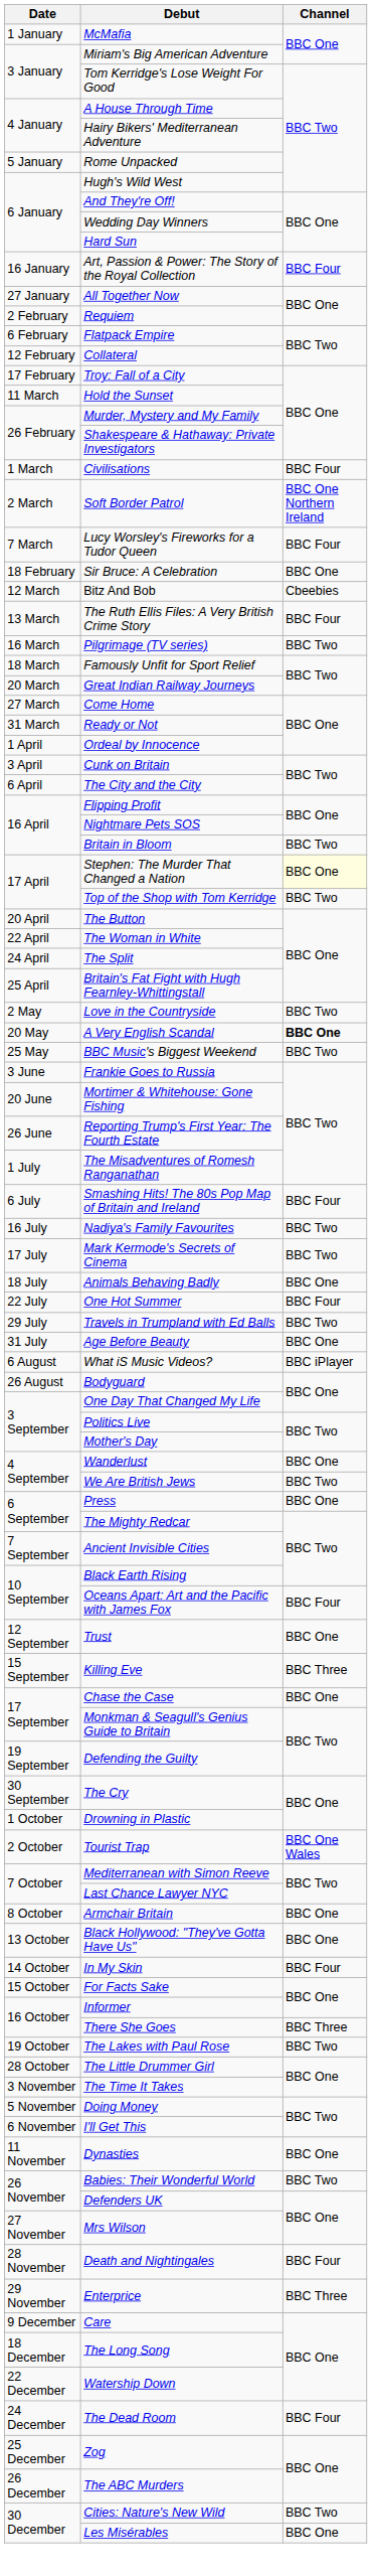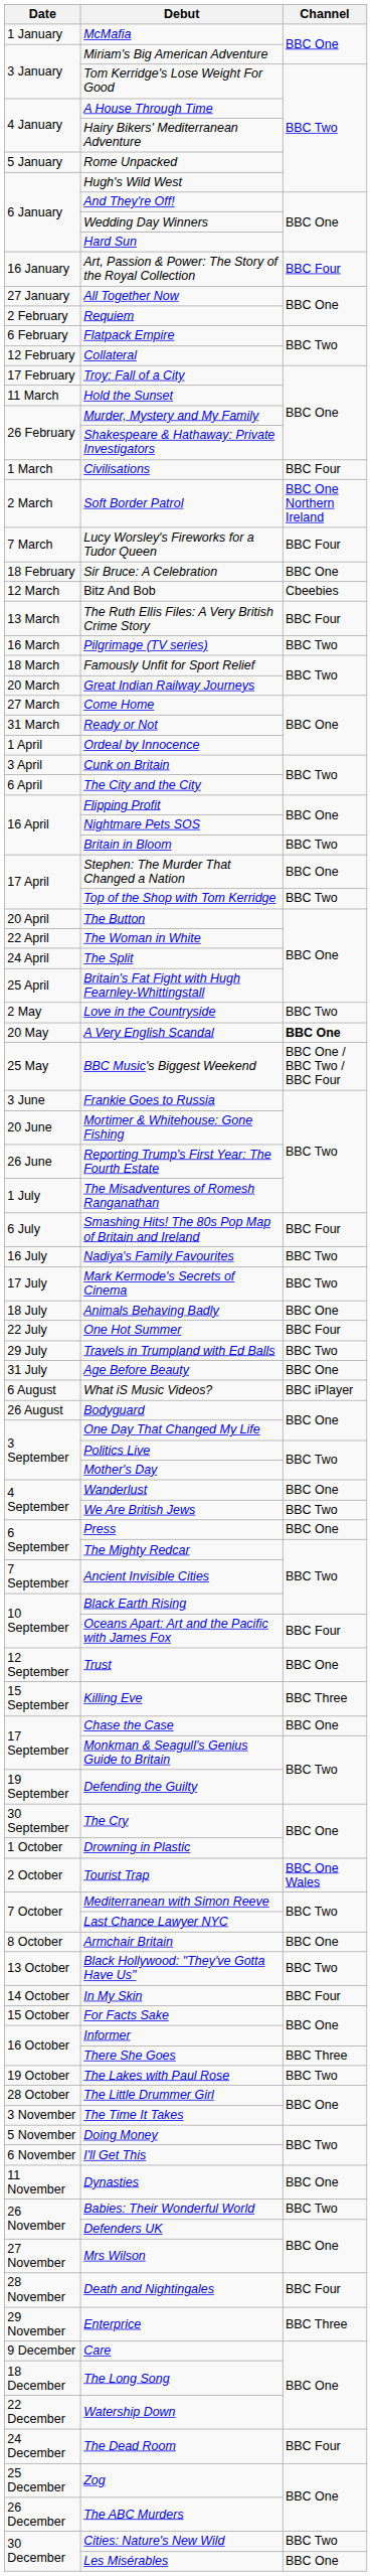 <table class="wikitable">
 <tr>
 <th width=90>Date</th>
 <th width=250>Debut</th>
 <th width=100>Channel</th>
 </tr>
 <tr>
 <td>1 January</td>
 <td><em><a href='#'>McMafia</a></em></td>
 <td rowspan="2"><a href='#'>BBC One</a></td>
 </tr>
 <tr>
 <td rowspan="2">3 January</td>
 <td><em>Miriam's Big American Adventure</em></td>
 </tr>
 <tr>
 <td><em>Tom Kerridge's Lose Weight For Good</em></td>
 <td rowspan="5"><a href='#'>BBC Two</a></td>
 </tr>
 <tr>
 <td rowspan="2">4 January</td>
 <td><em><a href='#'>A House Through Time</a></em></td>
 </tr>
 <tr>
 <td><em>Hairy Bikers' Mediterranean Adventure</em></td>
 </tr>
 <tr>
 <td>5 January</td>
 <td><em>Rome Unpacked</em></td>
 </tr>
 <tr>
 <td rowspan="4">6 January</td>
 <td><em>Hugh's Wild West</em></td>
 </tr>
 <tr>
 <td><em><a href='#'>And They're Off!</a></em></td>
 <td rowspan="3">BBC One</td>
 </tr>
 <tr>
 <td><em>Wedding Day Winners</em></td>
 </tr>
 <tr>
 <td><em><a href='#'>Hard Sun</a></em></td>
 </tr>
 <tr>
 <td>16 January</td>
 <td><em>Art, Passion & Power: The Story of the Royal Collection</em></td>
 <td><a href='#'>BBC Four</a></td>
 </tr>
 <tr>
 <td>27 January</td>
 <td><em><a href='#'>All Together Now</a></em></td>
 <td rowspan="2">BBC One</td>
 </tr>
 <tr>
 <td>2 February</td>
 <td><em><a href='#'>Requiem</a></em></td>
 </tr>
 <tr>
 <td>6 February</td>
 <td><em><a href='#'>Flatpack Empire</a></em></td>
 <td rowspan="2">BBC Two</td>
 </tr>
 <tr>
 <td>12 February</td>
 <td><em><a href='#'>Collateral</a></em></td>
 </tr>
 <tr>
 <td>17 February</td>
 <td><em><a href='#'>Troy: Fall of a City</a></em></td>
 <td rowspan="4">BBC One</td>
 </tr>
 <tr>
 <td>11 March</td>
 <td><em><a href='#'>Hold the Sunset</a></em></td>
 </tr>
 <tr>
 <td rowspan="2">26 February</td>
 <td><em><a href='#'>Murder, Mystery and My Family</a></em></td>
 </tr>
 <tr>
 <td><em><a href='#'>Shakespeare & Hathaway: Private Investigators</a></em></td>
 </tr>
 <tr>
 <td>1 March</td>
 <td><em><a href='#'>Civilisations</a></em></td>
 <td>BBC Four</td>
 </tr>
 <tr>
 <td>2 March</td>
 <td><em><a href='#'>Soft Border Patrol</a></em></td>
 <td><a href='#'>BBC One Northern Ireland</a></td>
 </tr>
 <tr>
 <td>7 March</td>
 <td><em>Lucy Worsley's Fireworks for a Tudor Queen</em></td>
 <td>BBC Four</td>
 </tr>
 <tr>
 <td>18 February</td>
 <td><em>Sir Bruce: A Celebration</em></td>
 <td>BBC One</td>
 </tr>
 <tr>
 <td>12 March</td>
 <td>Bitz And Bob</td>
 <td>Cbeebies</td>
 </tr>
 <tr>
 <td>13 March</td>
 <td><em>The Ruth Ellis Files: A Very British Crime Story</em></td>
 <td>BBC Four</td>
 </tr>
 <tr>
 <td>16 March</td>
 <td><em><a href='#'>Pilgrimage (TV series)</a></em></td>
 <td>BBC Two</td>
 </tr>
 <tr>
 <td>18 March</td>
 <td><em>Famously Unfit for Sport Relief</em></td>
 <td rowspan="2">BBC Two</td>
 </tr>
 <tr>
 <td>20 March</td>
 <td><em><a href='#'>Great Indian Railway Journeys</a></em></td>
 </tr>
 <tr>
 <td>27 March</td>
 <td><em><a href='#'>Come Home</a></em></td>
 <td rowspan="3">BBC One</td>
 </tr>
 <tr>
 <td>31 March</td>
 <td><em><a href='#'>Ready or Not</a></em></td>
 </tr>
 <tr>
 <td>1 April</td>
 <td><em><a href='#'>Ordeal by Innocence</a></em></td>
 </tr>
 <tr>
 <td>3 April</td>
 <td><em><a href='#'>Cunk on Britain</a></em></td>
 <td rowspan="2">BBC Two</td>
 </tr>
 <tr>
 <td>6 April</td>
 <td><em><a href='#'>The City and the City</a></em></td>
 </tr>
 <tr>
 <td rowspan="3">16 April</td>
 <td><em><a href='#'>Flipping Profit</a></em></td>
 <td rowspan="2">BBC One</td>
 </tr>
 <tr>
 <td><em><a href='#'>Nightmare Pets SOS</a></em></td>
 </tr>
 <tr>
 <td><em><a href='#'>Britain in Bloom</a></em></td>
 <td>BBC Two</td>
 </tr>
 <tr>
 <td rowspan="2">17 April</td>
 <td><em>Stephen: The Murder That Changed a Nation</em></td>
-<td style="background: lightyellow;">BBC One</td>
+<td>BBC One</td>
 </tr>
 <tr>
 <td><em><a href='#'>Top of the Shop with Tom Kerridge</a></em></td>
 <td>BBC Two</td>
 </tr>
 <tr>
 <td>20 April</td>
 <td><em><a href='#'>The Button</a></em></td>
 <td rowspan="4">BBC One</td>
 </tr>
 <tr>
 <td>22 April</td>
 <td><em><a href='#'>The Woman in White</a></em></td>
 </tr>
 <tr>
 <td>24 April</td>
 <td><em><a href='#'>The Split</a></em></td>
 </tr>
 <tr>
 <td>25 April</td>
 <td><em><a href='#'>Britain's Fat Fight with Hugh Fearnley-Whittingstall</a></em></td>
 </tr>
 <tr>
 <td>2 May</td>
 <td><em><a href='#'>Love in the Countryside</a></em></td>
 <td>BBC Two</td>
 </tr>
 <tr>
 <td>20 May</td>
 <td><em><a href='#'>A Very English Scandal</a></em></td>
 <td><strong>BBC One</strong></td>
 </tr>
 <tr>
 <td>25 May</td>
 <td><em><a href='#'>BBC Music</a>'s Biggest Weekend</em></td>
-<td>BBC Two</td>
+<td>BBC One / BBC Two / BBC Four</td>
 </tr>
 <tr>
 <td>3 June</td>
 <td><em><a href='#'>Frankie Goes to Russia</a></em></td>
 <td rowspan="4">BBC Two</td>
 </tr>
 <tr>
 <td>20 June</td>
 <td><em><a href='#'>Mortimer & Whitehouse: Gone Fishing</a></em></td>
 </tr>
 <tr>
 <td>26 June</td>
 <td><em><a href='#'>Reporting Trump's First Year: The Fourth Estate</a></em></td>
 </tr>
 <tr>
 <td>1 July</td>
 <td><em><a href='#'>The Misadventures of Romesh Ranganathan</a></em></td>
 </tr>
 <tr>
 <td>6 July</td>
 <td><em><a href='#'>Smashing Hits! The 80s Pop Map of Britain and Ireland</a></em></td>
 <td>BBC Four</td>
 </tr>
 <tr>
 <td>16 July</td>
 <td><em><a href='#'>Nadiya's Family Favourites</a></em></td>
 <td>BBC Two</td>
 </tr>
 <tr>
 <td>17 July</td>
 <td><em><a href='#'>Mark Kermode's Secrets of Cinema</a></em></td>
 <td>BBC Two</td>
 </tr>
 <tr>
 <td>18 July</td>
 <td><em><a href='#'>Animals Behaving Badly</a></em></td>
 <td>BBC One</td>
 </tr>
 <tr>
 <td>22 July</td>
 <td><em><a href='#'>One Hot Summer</a></em></td>
 <td>BBC Four</td>
 </tr>
 <tr>
 <td>29 July</td>
 <td><em><a href='#'>Travels in Trumpland with Ed Balls</a></em></td>
 <td>BBC Two</td>
 </tr>
 <tr>
 <td>31 July</td>
 <td><em><a href='#'>Age Before Beauty</a></em></td>
 <td>BBC One</td>
 </tr>
 <tr>
 <td>6 August</td>
 <td><em>What iS Music Videos?</em></td>
 <td>BBC iPlayer</td>
 </tr>
 <tr>
 <td>26 August</td>
 <td><em><a href='#'>Bodyguard</a></em></td>
 <td rowspan="2">BBC One</td>
 </tr>
 <tr>
 <td rowspan="3">3 September</td>
 <td><em><a href='#'>One Day That Changed My Life</a></em></td>
 </tr>
 <tr>
 <td><em><a href='#'>Politics Live</a></em></td>
 <td rowspan="2">BBC Two</td>
 </tr>
 <tr>
 <td><em><a href='#'>Mother's Day</a></em></td>
 </tr>
 <tr>
 <td rowspan="2">4 September</td>
 <td><em><a href='#'>Wanderlust</a></em></td>
 <td>BBC One</td>
 </tr>
 <tr>
 <td><em><a href='#'>We Are British Jews</a></em></td>
 <td>BBC Two</td>
 </tr>
 <tr>
 <td rowspan="2">6 September</td>
 <td><em><a href='#'>Press</a></em></td>
 <td>BBC One</td>
 </tr>
 <tr>
 <td><em><a href='#'>The Mighty Redcar</a></em></td>
 <td rowspan="3">BBC Two</td>
 </tr>
 <tr>
 <td>7 September</td>
 <td><em><a href='#'>Ancient Invisible Cities</a></em></td>
 </tr>
 <tr>
 <td rowspan="2">10 September</td>
 <td><em><a href='#'>Black Earth Rising</a></em></td>
 </tr>
 <tr>
 <td><em><a href='#'>Oceans Apart: Art and the Pacific with James Fox</a></em></td>
 <td>BBC Four</td>
 </tr>
 <tr>
 <td>12 September</td>
 <td><em><a href='#'>Trust</a></em></td>
 <td>BBC One</td>
 </tr>
 <tr>
 <td>15 September</td>
 <td><em><a href='#'>Killing Eve</a></em></td>
 <td>BBC Three</td>
 </tr>
 <tr>
 <td rowspan="2">17 September</td>
 <td><em><a href='#'>Chase the Case</a></em></td>
 <td>BBC One</td>
 </tr>
 <tr>
 <td><em><a href='#'>Monkman & Seagull's Genius Guide to Britain</a></em></td>
 <td rowspan="2">BBC Two</td>
 </tr>
 <tr>
 <td>19 September</td>
 <td><em><a href='#'>Defending the Guilty</a></em></td>
 </tr>
 <tr>
 <td>30 September</td>
 <td><em><a href='#'>The Cry</a></em></td>
 <td rowspan="2">BBC One</td>
 </tr>
 <tr>
 <td>1 October</td>
 <td><em><a href='#'>Drowning in Plastic</a></em></td>
 </tr>
 <tr>
 <td>2 October</td>
 <td><em><a href='#'>Tourist Trap</a></em></td>
 <td><a href='#'>BBC One Wales</a></td>
 </tr>
 <tr>
 <td rowspan="2">7 October</td>
 <td><em><a href='#'>Mediterranean with Simon Reeve</a></em></td>
 <td rowspan="2">BBC Two</td>
 </tr>
 <tr>
 <td><em><a href='#'>Last Chance Lawyer NYC</a></em></td>
 </tr>
 <tr>
 <td>8 October</td>
 <td><em><a href='#'>Armchair Britain</a></em></td>
 <td>BBC One</td>
 </tr>
 <tr>
 <td>13 October</td>
 <td><em><a href='#'>Black Hollywood: "They've Gotta Have Us"</a></em></td>
-<td>BBC One</td>
+<td>BBC Two</td>
 </tr>
 <tr>
 <td>14 October</td>
 <td><em><a href='#'>In My Skin</a></em></td>
 <td>BBC Four</td>
 </tr>
 <tr>
 <td>15 October</td>
 <td><em><a href='#'>For Facts Sake</a></em></td>
 <td rowspan="2">BBC One</td>
 </tr>
 <tr>
 <td rowspan="2">16 October</td>
 <td><em><a href='#'>Informer</a></em></td>
 </tr>
 <tr>
 <td><em><a href='#'>There She Goes</a></em></td>
 <td>BBC Three</td>
 </tr>
 <tr>
 <td>19 October</td>
 <td><em><a href='#'>The Lakes with Paul Rose</a></em></td>
 <td>BBC Two</td>
 </tr>
 <tr>
 <td>28 October</td>
 <td><em><a href='#'>The Little Drummer Girl</a></em></td>
 <td rowspan="2">BBC One</td>
 </tr>
 <tr>
 <td>3 November</td>
 <td><em><a href='#'>The Time It Takes</a></em></td>
 </tr>
 <tr>
 <td>5 November</td>
 <td><em><a href='#'>Doing Money</a></em></td>
 <td rowspan="2">BBC Two</td>
 </tr>
 <tr>
 <td>6 November</td>
 <td><em><a href='#'>I'll Get This</a></em></td>
 </tr>
 <tr>
 <td>11 November</td>
 <td><em><a href='#'>Dynasties</a></em></td>
 <td>BBC One</td>
 </tr>
 <tr>
 <td rowspan="2">26 November</td>
 <td><em><a href='#'>Babies: Their Wonderful World</a></em></td>
 <td>BBC Two</td>
 </tr>
 <tr>
 <td><em><a href='#'>Defenders UK</a></em></td>
 <td rowspan="2">BBC One</td>
 </tr>
 <tr>
 <td>27 November</td>
 <td><em><a href='#'>Mrs Wilson</a></em></td>
 </tr>
 <tr>
 <td>28 November</td>
 <td><em><a href='#'>Death and Nightingales</a></em></td>
 <td>BBC Four</td>
 </tr>
 <tr>
 <td>29 November</td>
 <td><em><a href='#'>Enterprice</a></em></td>
 <td>BBC Three</td>
 </tr>
 <tr>
 <td>9 December</td>
 <td><em><a href='#'>Care</a></em></td>
 <td rowspan="3">BBC One</td>
 </tr>
 <tr>
 <td>18 December</td>
 <td><em><a href='#'>The Long Song</a></em></td>
 </tr>
 <tr>
 <td>22 December</td>
 <td><em><a href='#'>Watership Down</a></em></td>
 </tr>
 <tr>
 <td>24 December</td>
 <td><em><a href='#'>The Dead Room</a></em></td>
 <td>BBC Four</td>
 </tr>
 <tr>
 <td>25 December</td>
 <td><em><a href='#'>Zog</a></em></td>
 <td rowspan="2">BBC One</td>
 </tr>
 <tr>
 <td>26 December</td>
 <td><em><a href='#'>The ABC Murders</a></em></td>
 </tr>
 <tr>
 <td rowspan="2">30 December</td>
 <td><em><a href='#'>Cities: Nature's New Wild</a></em></td>
 <td>BBC Two</td>
 </tr>
 <tr>
 <td><em><a href='#'>Les Misérables</a></em></td>
 <td>BBC One</td>
 </tr>
 </table>
